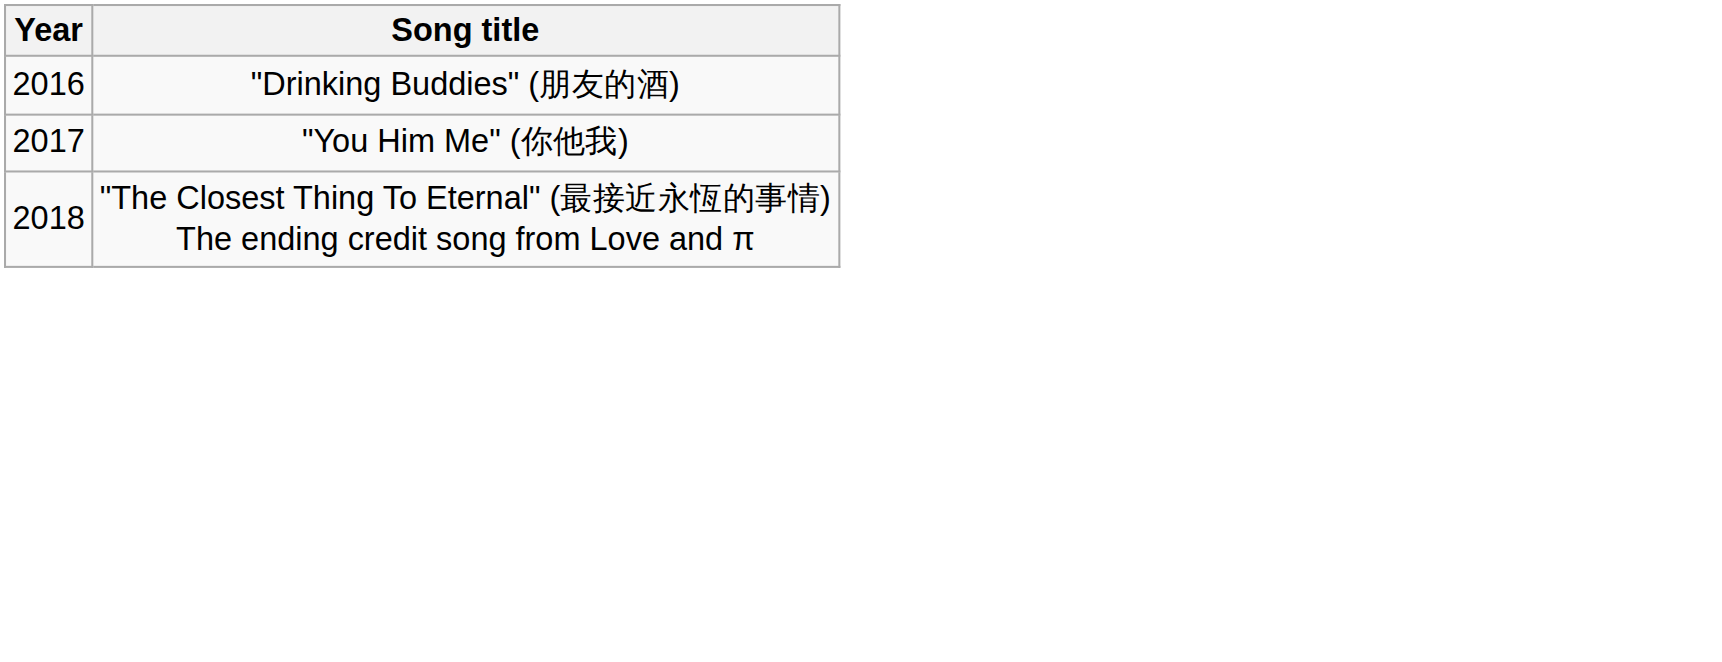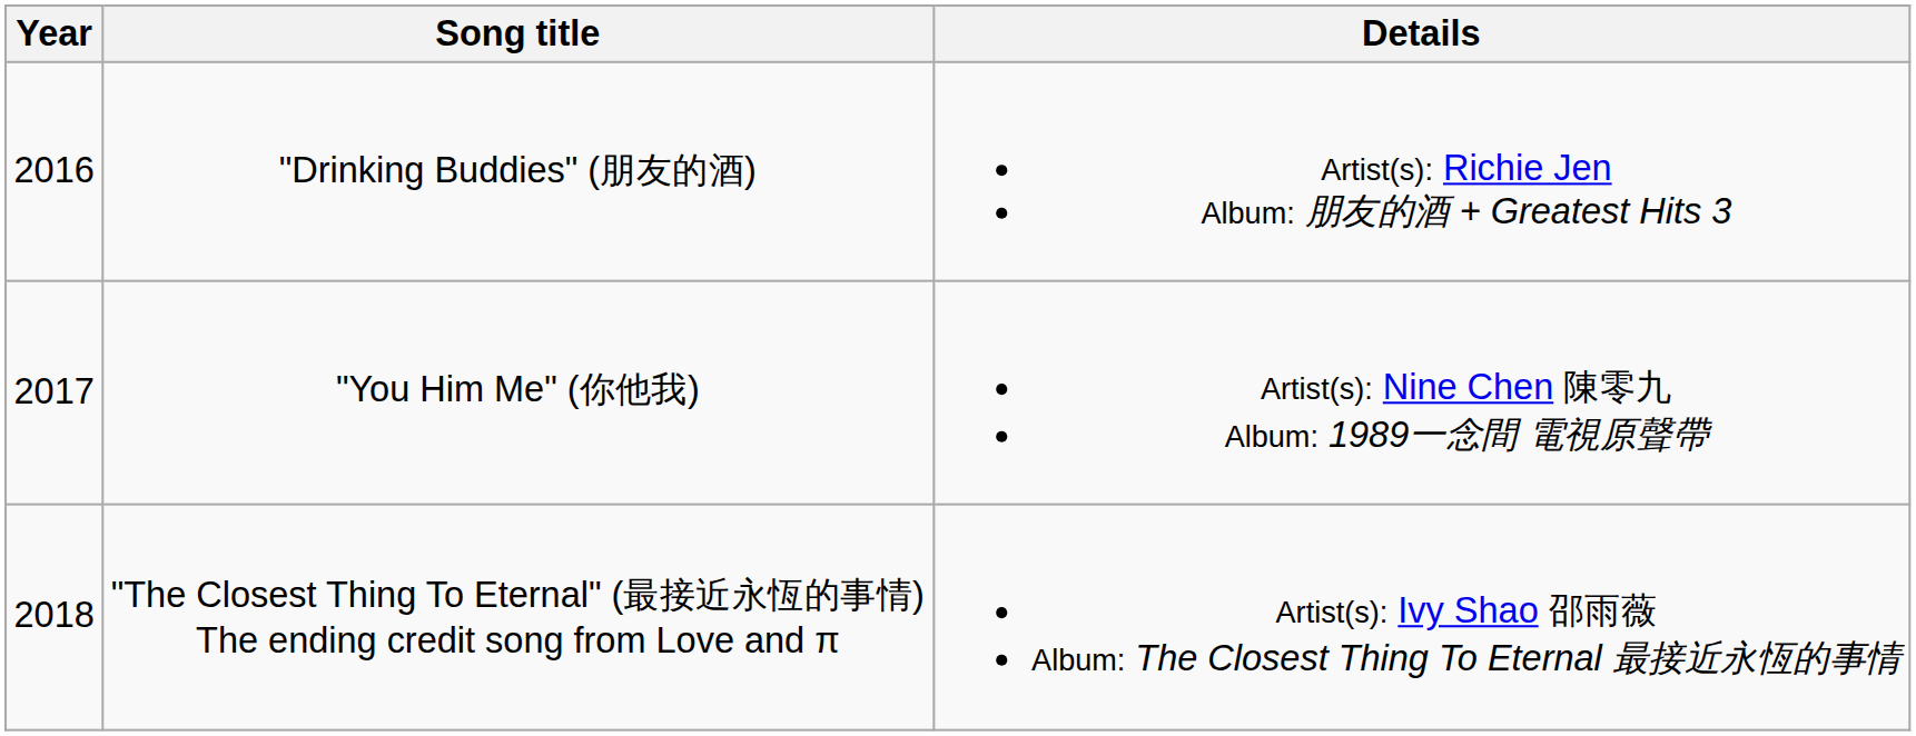 <table class="wikitable sortable">
 <tr>
 <th>Year</th>
 <th>Song title</th>
+<th>Details</th>
 </tr>
 <tr align=center>
 <td>2016</td>
 <td>"Drinking Buddies" (朋友的酒)</td>
+<td><br><ul><li><small>Artist(s):</small> <a href='#'>Richie Jen</a></li><li><small>Album:</small> <em>朋友的酒 + Greatest Hits 3</em></li></ul></td>
 </tr>
 <tr align=center>
 <td>2017</td>
 <td>"You Him Me" (你他我)</td>
+<td><br><ul><li><small>Artist(s):</small> <a href='#'>Nine Chen</a> 陳零九</li><li><small>Album:</small> <em>1989一念間 電視原聲帶</em></li></ul></td>
 </tr>
 <tr align=center>
 <td>2018</td>
 <td>"The Closest Thing To Eternal" (最接近永恆的事情)<br>The ending credit song from Love and π</td>
+<td><br><ul><li><small>Artist(s):</small> <a href='#'>Ivy Shao</a> 邵雨薇</li><li><small>Album:</small> <em>The Closest Thing To Eternal 最接近永恆的事情</em></li></ul></td>
 </tr>
 </table>
